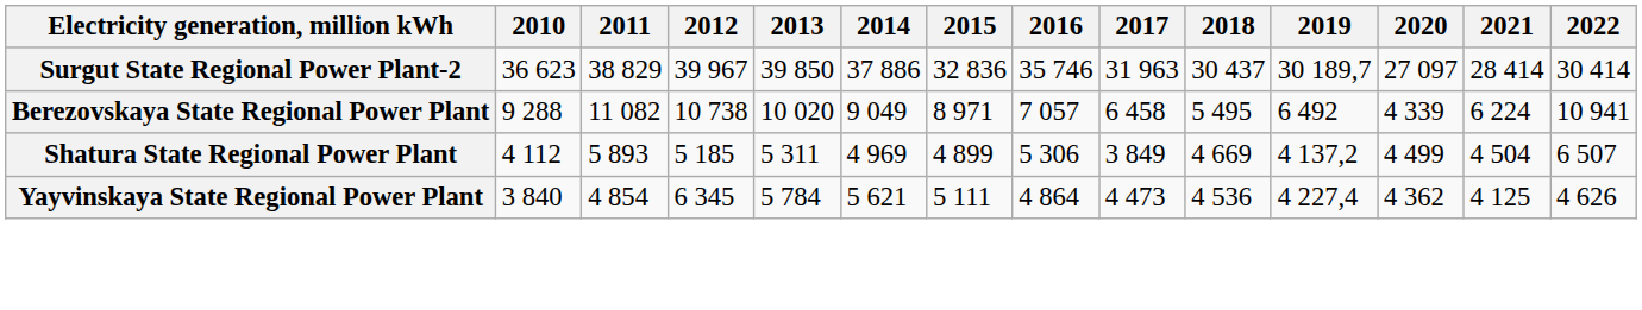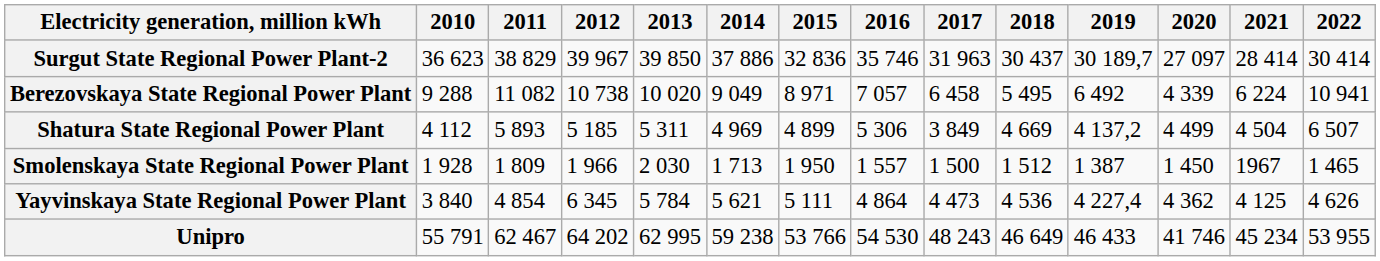 <table class="wikitable">
 <tr>
 <th>Electricity generation, million kWh</th>
 <th><strong>2010</strong></th>
 <th><strong>2011</strong></th>
 <th><strong>2012</strong></th>
 <th><strong>2013</strong></th>
 <th><strong>2014</strong></th>
 <th><strong>2015</strong></th>
 <th><strong>2016</strong></th>
 <th><strong>2017</strong></th>
 <th><strong>2018</strong></th>
 <th><strong>2019</strong></th>
 <th><strong>2020</strong></th>
 <th><strong>2021</strong></th>
 <th><strong>2022</strong></th>
 </tr>
 <tr>
 <th>Surgut State Regional Power Plant-2</th>
 <td>36 623</td>
 <td>38 829</td>
 <td>39 967</td>
 <td>39 850</td>
 <td>37 886</td>
 <td>32 836</td>
 <td>35 746</td>
 <td>31 963</td>
 <td>30 437</td>
 <td>30 189,7</td>
 <td>27 097</td>
 <td>28 414</td>
 <td>30 414</td>
 </tr>
 <tr>
 <th>Berezovskaya State Regional Power Plant</th>
 <td>9 288</td>
 <td>11 082</td>
 <td>10 738</td>
 <td>10 020</td>
 <td>9 049</td>
 <td>8 971</td>
 <td>7 057</td>
 <td>6 458</td>
 <td>5 495</td>
 <td>6 492</td>
 <td>4 339</td>
 <td>6 224</td>
 <td>10 941</td>
 </tr>
 <tr>
 <th>Shatura State Regional Power Plant</th>
 <td>4 112</td>
 <td>5 893</td>
 <td>5 185</td>
 <td>5 311</td>
 <td>4 969</td>
 <td>4 899</td>
 <td>5 306</td>
 <td>3 849</td>
 <td>4 669</td>
 <td>4 137,2</td>
 <td>4 499</td>
 <td>4 504</td>
 <td>6 507</td>
 </tr>
 <tr>
+<th><strong>Smolenskaya State Regional Power Plant</strong></th>
+<td>1 928</td>
+<td>1 809</td>
+<td>1 966</td>
+<td>2 030</td>
+<td>1 713</td>
+<td>1 950</td>
+<td>1 557</td>
+<td>1 500</td>
+<td>1 512</td>
+<td>1 387</td>
+<td>1 450</td>
+<td>1967</td>
+<td>1 465</td>
+</tr>
+<tr>
 <th><strong>Yayvinskaya State Regional Power Plant</strong></th>
 <td>3 840</td>
 <td>4 854</td>
 <td>6 345</td>
 <td>5 784</td>
 <td>5 621</td>
 <td>5 111</td>
 <td>4 864</td>
 <td>4 473</td>
 <td>4 536</td>
 <td>4 227,4</td>
 <td>4 362</td>
 <td>4 125</td>
 <td>4 626</td>
 </tr>
+<tr>
+<th><strong>Unipro</strong></th>
+<td>55 791</td>
+<td>62 467</td>
+<td>64 202</td>
+<td>62 995</td>
+<td>59 238</td>
+<td>53 766</td>
+<td>54 530</td>
+<td>48 243</td>
+<td>46 649</td>
+<td>46 433</td>
+<td>41 746</td>
+<td>45 234</td>
+<td>53 955</td>
+</tr>
 </table>
